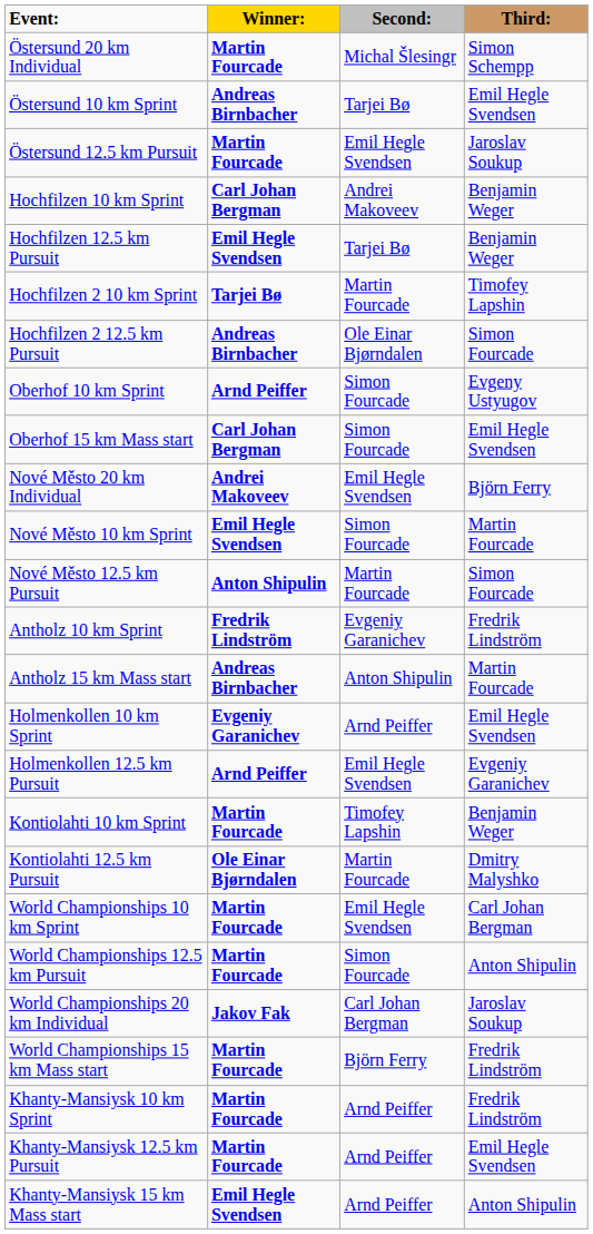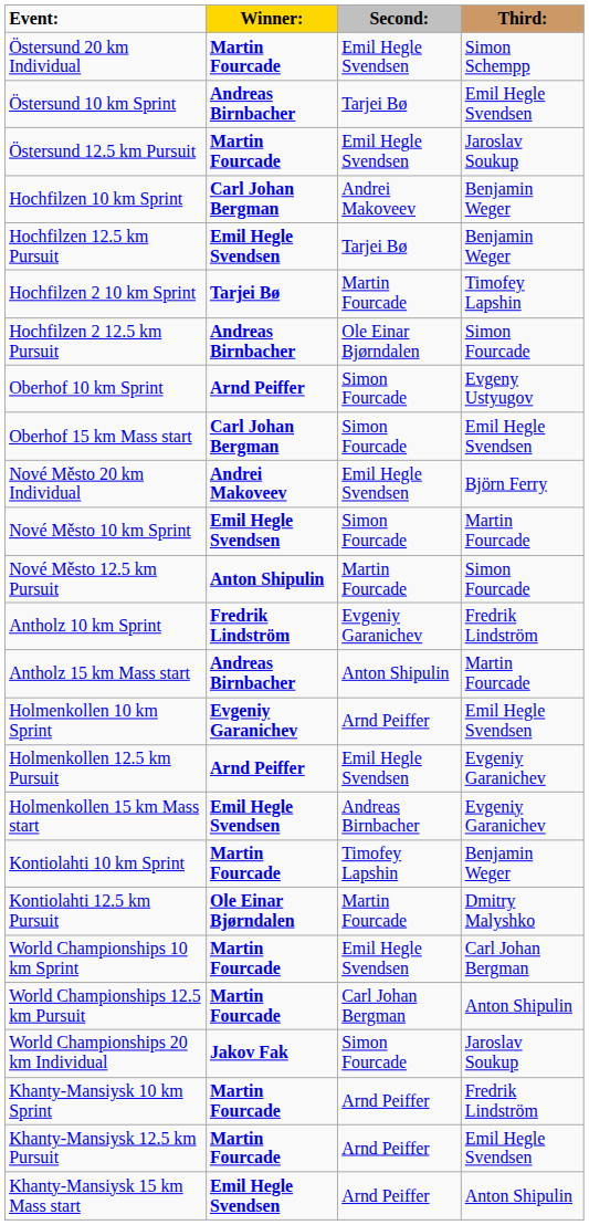 <table class="wikitable" width=85%>
 <tr>
 <td><strong>Event:</strong></td>
 <td style="text-align:center;background-color:gold;"><strong>Winner:</strong></td>
 <td style="text-align:center;background-color:silver;"><strong>Second:</strong></td>
 <td style="text-align:center;background-color:#CC9966;"><strong>Third:</strong></td>
 </tr>
 <tr>
 <td><a href='#'>Östersund 20 km Individual</a><br></td>
 <td><strong><a href='#'>Martin Fourcade</a></strong><br><small></small></td>
-<td><a href='#'>Michal Šlesingr</a><br><small></small></td>
+<td><a href='#'>Emil Hegle Svendsen</a><br><small></small></td>
 <td><a href='#'>Simon Schempp</a><br><small></small></td>
 </tr>
 <tr>
 <td><a href='#'>Östersund 10 km Sprint</a><br></td>
 <td><strong><a href='#'>Andreas Birnbacher</a></strong><br><small></small></td>
 <td><a href='#'>Tarjei Bø</a><br><small></small></td>
 <td><a href='#'>Emil Hegle Svendsen</a><br><small></small></td>
 </tr>
 <tr>
 <td><a href='#'>Östersund 12.5 km Pursuit</a><br></td>
 <td><strong><a href='#'>Martin Fourcade</a></strong><br><small></small></td>
 <td><a href='#'>Emil Hegle Svendsen</a><br><small></small></td>
 <td><a href='#'>Jaroslav Soukup</a><br><small></small></td>
 </tr>
 <tr>
 <td><a href='#'>Hochfilzen 10 km Sprint</a><br></td>
 <td><strong><a href='#'>Carl Johan Bergman</a></strong><br><small></small></td>
 <td><a href='#'>Andrei Makoveev</a><br><small></small></td>
 <td><a href='#'>Benjamin Weger</a><br><small></small></td>
 </tr>
 <tr>
 <td><a href='#'>Hochfilzen 12.5 km Pursuit</a><br></td>
 <td><strong><a href='#'>Emil Hegle Svendsen</a></strong><br><small></small></td>
 <td><a href='#'>Tarjei Bø</a><br><small></small></td>
 <td><a href='#'>Benjamin Weger</a><br><small></small></td>
 </tr>
 <tr>
 <td><a href='#'>Hochfilzen 2 10 km Sprint</a><br></td>
 <td><strong><a href='#'>Tarjei Bø</a></strong><br><small></small></td>
 <td><a href='#'>Martin Fourcade</a><br><small></small></td>
 <td><a href='#'>Timofey Lapshin</a><br><small></small></td>
 </tr>
 <tr>
 <td><a href='#'>Hochfilzen 2 12.5 km Pursuit</a><br></td>
 <td><strong><a href='#'>Andreas Birnbacher</a></strong><br><small></small></td>
 <td><a href='#'>Ole Einar Bjørndalen</a><br><small></small></td>
 <td><a href='#'>Simon Fourcade</a><br><small></small></td>
 </tr>
 <tr>
 <td><a href='#'>Oberhof 10 km Sprint</a><br></td>
 <td><strong><a href='#'>Arnd Peiffer</a></strong><br><small></small></td>
 <td><a href='#'>Simon Fourcade</a><br><small></small></td>
 <td><a href='#'>Evgeny Ustyugov</a><br><small></small></td>
 </tr>
 <tr>
 <td><a href='#'>Oberhof 15 km Mass start</a><br></td>
 <td><strong><a href='#'>Carl Johan Bergman</a></strong><br><small></small></td>
 <td><a href='#'>Simon Fourcade</a><br><small></small></td>
 <td><a href='#'>Emil Hegle Svendsen</a><br><small></small></td>
 </tr>
 <tr>
 <td><a href='#'>Nové Město 20 km Individual</a><br></td>
 <td><strong><a href='#'>Andrei Makoveev</a></strong><br><small></small></td>
 <td><a href='#'>Emil Hegle Svendsen</a><br><small></small></td>
 <td><a href='#'>Björn Ferry</a><br><small></small></td>
 </tr>
 <tr>
 <td><a href='#'>Nové Město 10 km Sprint</a><br></td>
 <td><strong><a href='#'>Emil Hegle Svendsen</a></strong><br><small></small></td>
 <td><a href='#'>Simon Fourcade</a><br><small></small></td>
 <td><a href='#'>Martin Fourcade</a><br><small></small></td>
 </tr>
 <tr>
 <td><a href='#'>Nové Město 12.5 km Pursuit</a><br></td>
 <td><strong><a href='#'>Anton Shipulin</a></strong><br><small></small></td>
 <td><a href='#'>Martin Fourcade</a><br><small></small></td>
 <td><a href='#'>Simon Fourcade</a><br><small></small></td>
 </tr>
 <tr>
 <td><a href='#'>Antholz 10 km Sprint</a><br></td>
 <td><strong><a href='#'>Fredrik Lindström</a></strong><br><small></small></td>
 <td><a href='#'>Evgeniy Garanichev</a><br><small></small></td>
 <td><a href='#'>Fredrik Lindström</a><br><small></small></td>
 </tr>
 <tr>
 <td><a href='#'>Antholz 15 km Mass start</a><br> </td>
 <td><strong><a href='#'>Andreas Birnbacher</a></strong><br><small></small></td>
 <td><a href='#'>Anton Shipulin</a><br><small></small></td>
 <td><a href='#'>Martin Fourcade</a><br><small></small></td>
 </tr>
 <tr>
 <td><a href='#'>Holmenkollen 10 km Sprint</a><br></td>
 <td><strong><a href='#'>Evgeniy Garanichev</a></strong><br><small></small></td>
 <td><a href='#'>Arnd Peiffer</a><br><small></small></td>
 <td><a href='#'>Emil Hegle Svendsen</a><br><small></small></td>
 </tr>
 <tr>
 <td><a href='#'>Holmenkollen 12.5 km Pursuit</a><br></td>
 <td><strong><a href='#'>Arnd Peiffer</a></strong><br><small></small></td>
 <td><a href='#'>Emil Hegle Svendsen</a><br><small></small></td>
 <td><a href='#'>Evgeniy Garanichev</a><br><small></small></td>
 </tr>
 <tr>
+<td><a href='#'>Holmenkollen 15 km Mass start</a><br></td>
+<td><strong><a href='#'>Emil Hegle Svendsen</a></strong><br><small></small></td>
+<td><a href='#'>Andreas Birnbacher</a><br><small></small></td>
+<td><a href='#'>Evgeniy Garanichev</a><br><small></small></td>
+</tr>
+<tr>
 <td><a href='#'>Kontiolahti 10 km Sprint</a><br></td>
 <td><strong><a href='#'>Martin Fourcade</a></strong><br><small></small></td>
 <td><a href='#'>Timofey Lapshin</a><br><small></small></td>
 <td><a href='#'>Benjamin Weger</a><br><small></small></td>
 </tr>
 <tr>
 <td><a href='#'>Kontiolahti 12.5 km Pursuit</a><br></td>
 <td><strong><a href='#'>Ole Einar Bjørndalen</a></strong><br><small></small></td>
 <td><a href='#'>Martin Fourcade</a><br><small></small></td>
 <td><a href='#'>Dmitry Malyshko</a><br><small></small></td>
 </tr>
 <tr>
 <td><a href='#'>World Championships 10 km Sprint</a><br><em></em></td>
 <td><strong><a href='#'>Martin Fourcade</a></strong><br><small></small></td>
 <td><a href='#'>Emil Hegle Svendsen</a><br><small></small></td>
 <td><a href='#'>Carl Johan Bergman</a><br><small></small></td>
 </tr>
 <tr>
 <td><a href='#'>World Championships 12.5 km Pursuit</a><br></td>
 <td><strong><a href='#'>Martin Fourcade</a></strong> <br><small></small></td>
-<td><a href='#'>Simon Fourcade</a><br><small></small></td>
+<td><a href='#'>Carl Johan Bergman</a><br><small></small></td>
 <td><a href='#'>Anton Shipulin</a><br><small></small></td>
 </tr>
 <tr>
 <td><a href='#'>World Championships 20 km Individual</a><br><em></em></td>
 <td><strong><a href='#'>Jakov Fak</a></strong> <br><small></small></td>
-<td><a href='#'>Carl Johan Bergman</a><br><small></small></td>
+<td><a href='#'>Simon Fourcade</a><br><small></small></td>
 <td><a href='#'>Jaroslav Soukup</a><br><small></small></td>
-</tr>
-<tr>
-<td><a href='#'>World Championships 15 km Mass start</a><br><em></em></td>
-<td><strong><a href='#'>Martin Fourcade</a></strong> <br><small></small></td>
-<td><a href='#'>Björn Ferry</a><br><small></small></td>
-<td><a href='#'>Fredrik Lindström</a><br><small></small></td>
 </tr>
 <tr>
 <td><a href='#'>Khanty-Mansiysk 10 km Sprint</a><br></td>
 <td><strong><a href='#'>Martin Fourcade</a></strong><br><small></small></td>
 <td><a href='#'>Arnd Peiffer</a><br><small></small></td>
 <td><a href='#'>Fredrik Lindström</a><br><small></small></td>
 </tr>
 <tr>
 <td><a href='#'>Khanty-Mansiysk 12.5 km Pursuit</a><br></td>
 <td><strong><a href='#'>Martin Fourcade</a></strong> <br><small></small></td>
 <td><a href='#'>Arnd Peiffer</a><br><small></small></td>
 <td><a href='#'>Emil Hegle Svendsen</a><br><small></small></td>
 </tr>
 <tr>
 <td><a href='#'>Khanty-Mansiysk 15 km Mass start</a><br><em></em></td>
 <td><strong><a href='#'>Emil Hegle Svendsen</a></strong><br><small></small></td>
 <td><a href='#'>Arnd Peiffer</a><br><small></small></td>
 <td><a href='#'>Anton Shipulin</a><br><small></small></td>
 </tr>
 </table>
